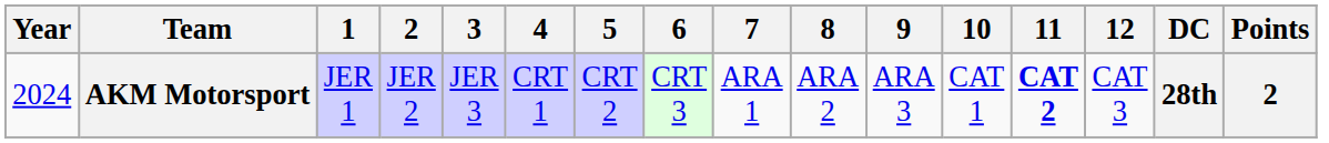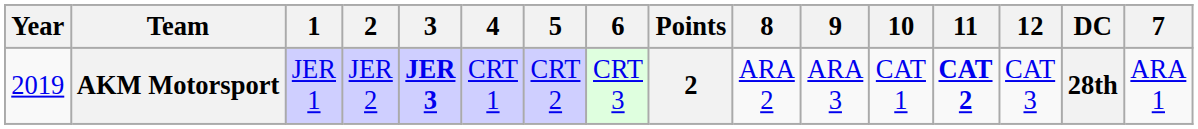 <table class="wikitable" style="text-align:center; font-size:85%">
 <tr>
 <th>Year</th>
 <th>Team</th>
 <th>1</th>
 <th>2</th>
 <th>3</th>
 <th>4</th>
 <th>5</th>
 <th>6</th>
-<th>7</th>
+<th>Points</th>
 <th>8</th>
 <th>9</th>
 <th>10</th>
 <th>11</th>
 <th>12</th>
 <th>DC</th>
-<th>Points</th>
+<th>7</th>
 </tr>
 <tr>
-<td><a href='#'>2024</a></td>
+<td><a href='#'>2019</a></td>
 <th nowrap>AKM Motorsport</th>
 <td style="background:#CFCFFF;"><a href='#'>JER<br>1</a><br></td>
 <td style="background:#CFCFFF;"><a href='#'>JER<br>2</a><br></td>
-<td style="background:#CFCFFF;"><a href='#'>JER<br>3</a><br></td>
+<td style="background:#CFCFFF;"><strong><a href='#'>JER<br>3</a><br></strong></td>
 <td style="background:#CFCFFF;"><a href='#'>CRT<br>1</a><br></td>
 <td style="background:#CFCFFF;"><a href='#'>CRT<br>2</a><br></td>
 <td style="background:#DFFFDF;"><a href='#'>CRT<br>3</a><br></td>
-<td><a href='#'>ARA<br>1</a></td>
+<th style="background:#;">2</th>
 <td><a href='#'>ARA<br>2</a></td>
 <td><a href='#'>ARA<br>3</a></td>
 <td><a href='#'>CAT<br>1</a></td>
 <td><strong><a href='#'>CAT<br>2</a></strong></td>
 <td><a href='#'>CAT<br>3</a></td>
 <th style="background:#;">28th</th>
-<th style="background:#;">2</th>
+<td><a href='#'>ARA<br>1</a></td>
 </tr>
 </table>
